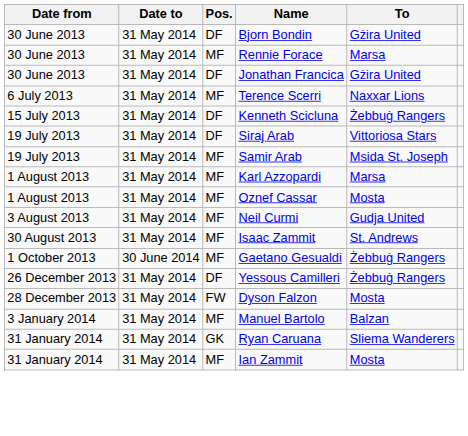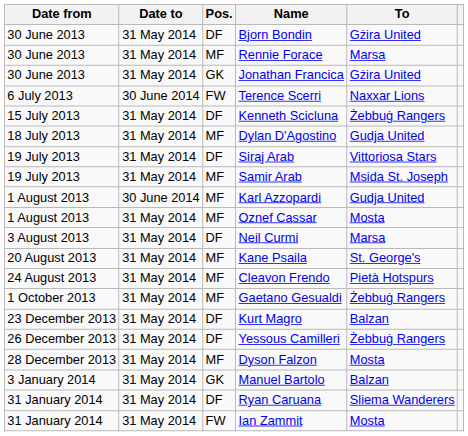 <table class="wikitable">
 <tr>
 <th>Date from</th>
 <th>Date to</th>
 <th>Pos.</th>
 <th>Name</th>
 <th>To</th>
 <th></th>
 </tr>
 <tr>
 <td>30 June 2013</td>
 <td>31 May 2014</td>
 <td>DF</td>
 <td> <a href='#'>Bjorn Bondin</a></td>
 <td> <a href='#'>Gżira United</a></td>
 <td></td>
 </tr>
 <tr>
 <td>30 June 2013</td>
 <td>31 May 2014</td>
 <td>MF</td>
 <td> <a href='#'>Rennie Forace</a></td>
 <td> <a href='#'>Marsa</a></td>
 <td></td>
 </tr>
 <tr>
 <td>30 June 2013</td>
 <td>31 May 2014</td>
-<td>DF</td>
+<td>GK</td>
 <td> <a href='#'>Jonathan Francica</a></td>
 <td> <a href='#'>Gżira United</a></td>
 <td></td>
 </tr>
 <tr>
 <td>6 July 2013</td>
-<td>31 May 2014</td>
-<td>MF</td>
+<td>30 June 2014</td>
+<td>FW</td>
 <td> <a href='#'>Terence Scerri</a></td>
 <td> <a href='#'>Naxxar Lions</a></td>
 <td></td>
 </tr>
 <tr>
 <td>15 July 2013</td>
 <td>31 May 2014</td>
 <td>DF</td>
 <td> <a href='#'>Kenneth Scicluna</a></td>
 <td> <a href='#'>Żebbuġ Rangers</a></td>
+<td></td>
+</tr>
+<tr>
+<td>18 July 2013</td>
+<td>31 May 2014</td>
+<td>MF</td>
+<td> <a href='#'>Dylan D'Agostino</a></td>
+<td> <a href='#'>Gudja United</a></td>
 <td></td>
 </tr>
 <tr>
 <td>19 July 2013</td>
 <td>31 May 2014</td>
 <td>DF</td>
 <td> <a href='#'>Siraj Arab</a></td>
 <td> <a href='#'>Vittoriosa Stars</a></td>
 <td></td>
 </tr>
 <tr>
 <td>19 July 2013</td>
 <td>31 May 2014</td>
 <td>MF</td>
 <td> <a href='#'>Samir Arab</a></td>
 <td> <a href='#'>Msida St. Joseph</a></td>
 <td></td>
 </tr>
 <tr>
 <td>1 August 2013</td>
-<td>31 May 2014</td>
+<td>30 June 2014</td>
 <td>MF</td>
 <td> <a href='#'>Karl Azzopardi</a></td>
-<td> <a href='#'>Marsa</a></td>
+<td> <a href='#'>Gudja United</a></td>
 <td></td>
 </tr>
 <tr>
 <td>1 August 2013</td>
 <td>31 May 2014</td>
 <td>MF</td>
 <td> <a href='#'>Oznef Cassar</a></td>
 <td> <a href='#'>Mosta</a></td>
 <td></td>
 </tr>
 <tr>
 <td>3 August 2013</td>
 <td>31 May 2014</td>
-<td>MF</td>
+<td>DF</td>
 <td> <a href='#'>Neil Curmi</a></td>
-<td> <a href='#'>Gudja United</a></td>
+<td> <a href='#'>Marsa</a></td>
 <td></td>
 </tr>
 <tr>
-<td>30 August 2013</td>
+<td>20 August 2013</td>
 <td>31 May 2014</td>
 <td>MF</td>
-<td> <a href='#'>Isaac Zammit</a></td>
-<td> <a href='#'>St. Andrews</a></td>
+<td> <a href='#'>Kane Psaila</a></td>
+<td> <a href='#'>St. George's</a></td>
+<td></td>
+</tr>
+<tr>
+<td>24 August 2013</td>
+<td>31 May 2014</td>
+<td>MF</td>
+<td> <a href='#'>Cleavon Frendo</a></td>
+<td> <a href='#'>Pietà Hotspurs</a></td>
 <td></td>
 </tr>
 <tr>
 <td>1 October 2013</td>
-<td>30 June 2014</td>
+<td>31 May 2014</td>
 <td>MF</td>
 <td> <a href='#'>Gaetano Gesualdi</a></td>
 <td> <a href='#'>Żebbuġ Rangers</a></td>
+<td></td>
+</tr>
+<tr>
+<td>23 December 2013</td>
+<td>31 May 2014</td>
+<td>DF</td>
+<td> <a href='#'>Kurt Magro</a></td>
+<td> <a href='#'>Balzan</a></td>
 <td></td>
 </tr>
 <tr>
 <td>26 December 2013</td>
 <td>31 May 2014</td>
 <td>DF</td>
 <td> <a href='#'>Yessous Camilleri</a></td>
 <td> <a href='#'>Żebbuġ Rangers</a></td>
 <td></td>
 </tr>
 <tr>
 <td>28 December 2013</td>
 <td>31 May 2014</td>
-<td>FW</td>
+<td>MF</td>
 <td> <a href='#'>Dyson Falzon</a></td>
 <td> <a href='#'>Mosta</a></td>
 <td></td>
 </tr>
 <tr>
 <td>3 January 2014</td>
 <td>31 May 2014</td>
-<td>MF</td>
+<td>GK</td>
 <td> <a href='#'>Manuel Bartolo</a></td>
 <td> <a href='#'>Balzan</a></td>
 <td></td>
 </tr>
 <tr>
 <td>31 January 2014</td>
 <td>31 May 2014</td>
-<td>GK</td>
+<td>DF</td>
 <td> <a href='#'>Ryan Caruana</a></td>
 <td> <a href='#'>Sliema Wanderers</a></td>
 <td></td>
 </tr>
 <tr>
 <td>31 January 2014</td>
 <td>31 May 2014</td>
-<td>MF</td>
+<td>FW</td>
 <td> <a href='#'>Ian Zammit</a></td>
 <td> <a href='#'>Mosta</a></td>
 <td></td>
 </tr>
 </table>
